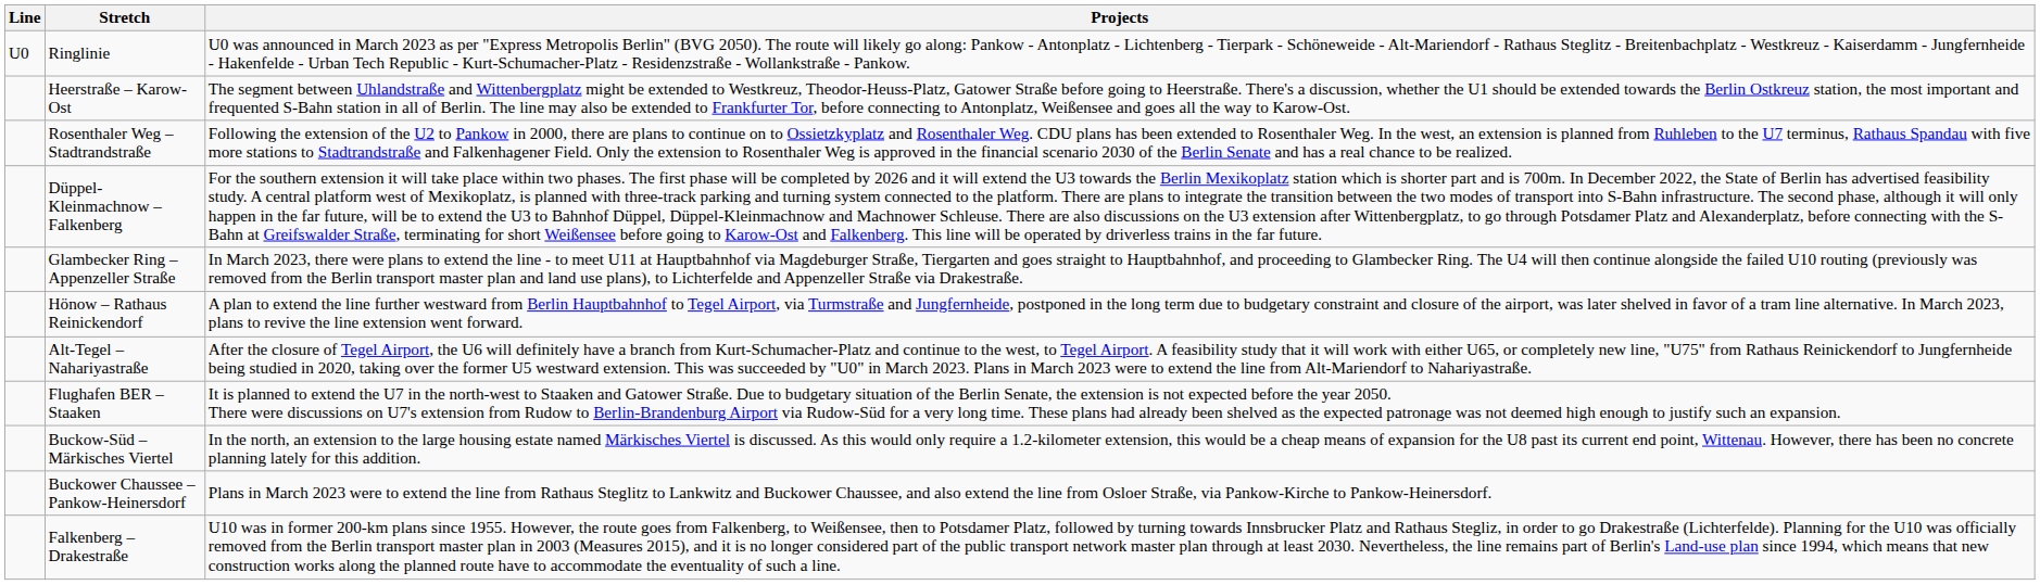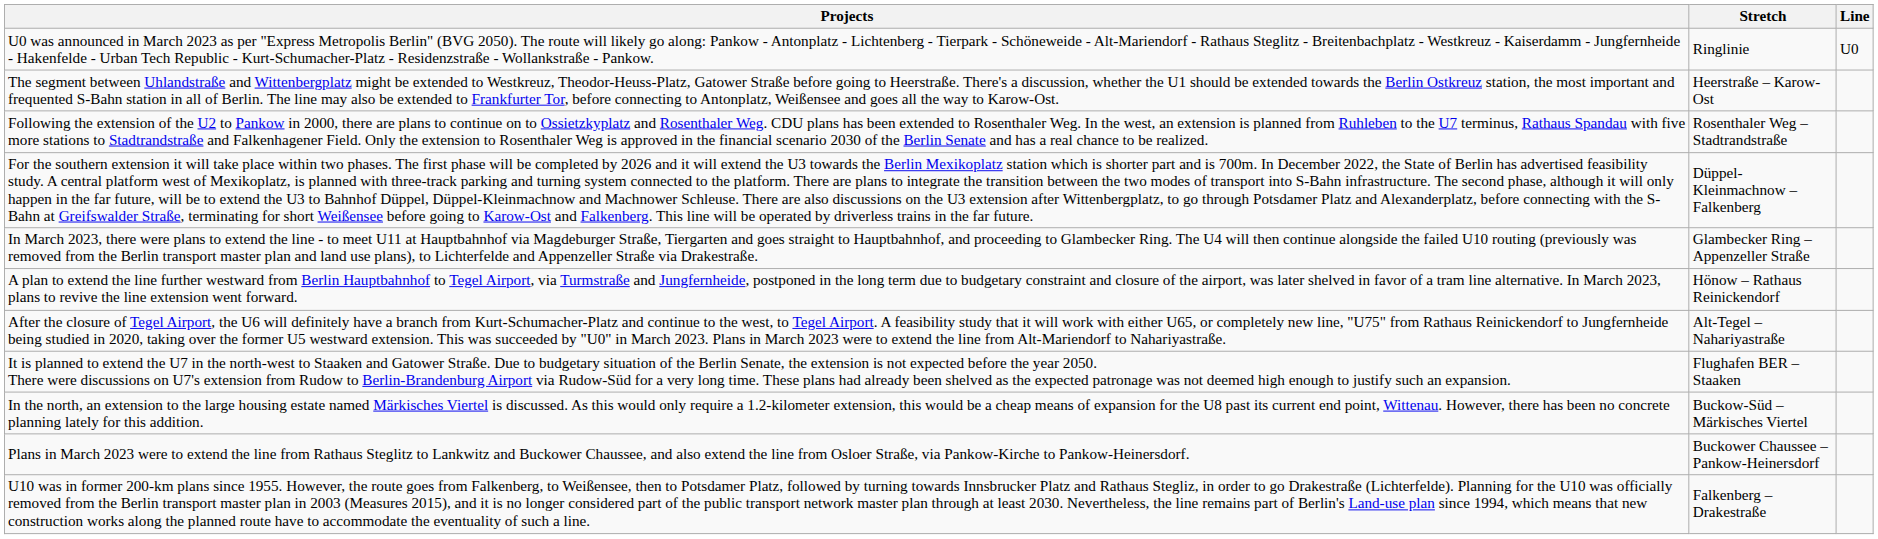 <table class="wikitable">
 <tr>
+<th>Projects</th>
+<th>Stretch</th>
 <th>Line</th>
-<th>Stretch</th>
-<th>Projects</th>
 </tr>
 <tr>
+<td>U0 was announced in March 2023 as per "Express Metropolis Berlin" (BVG 2050). The route will likely go along: Pankow - Antonplatz - Lichtenberg - Tierpark - Schöneweide - Alt-Mariendorf - Rathaus Steglitz - Breitenbachplatz - Westkreuz - Kaiserdamm - Jungfernheide - Hakenfelde - Urban Tech Republic - Kurt-Schumacher-Platz - Residenzstraße - Wollankstraße - Pankow.</td>
+<td>Ringlinie</td>
 <td>U0</td>
-<td>Ringlinie</td>
-<td>U0 was announced in March 2023 as per "Express Metropolis Berlin" (BVG 2050). The route will likely go along: Pankow - Antonplatz - Lichtenberg - Tierpark - Schöneweide - Alt-Mariendorf - Rathaus Steglitz - Breitenbachplatz - Westkreuz - Kaiserdamm - Jungfernheide - Hakenfelde - Urban Tech Republic - Kurt-Schumacher-Platz - Residenzstraße - Wollankstraße - Pankow.</td>
 </tr>
 <tr>
+<td>The segment between <a href='#'>Uhlandstraße</a> and <a href='#'>Wittenbergplatz</a> might be extended to Westkreuz, Theodor-Heuss-Platz, Gatower Straße before going to Heerstraße. There's a discussion, whether the U1 should be extended towards the <a href='#'>Berlin Ostkreuz</a> station, the most important and frequented S-Bahn station in all of Berlin. The line may also be extended to <a href='#'>Frankfurter Tor</a>, before connecting to Antonplatz, Weißensee and goes all the way to Karow-Ost.</td>
+<td>Heerstraße – Karow-Ost</td>
 <td></td>
-<td>Heerstraße – Karow-Ost</td>
-<td>The segment between <a href='#'>Uhlandstraße</a> and <a href='#'>Wittenbergplatz</a> might be extended to Westkreuz, Theodor-Heuss-Platz, Gatower Straße before going to Heerstraße. There's a discussion, whether the U1 should be extended towards the <a href='#'>Berlin Ostkreuz</a> station, the most important and frequented S-Bahn station in all of Berlin. The line may also be extended to <a href='#'>Frankfurter Tor</a>, before connecting to Antonplatz, Weißensee and goes all the way to Karow-Ost.</td>
 </tr>
 <tr>
+<td>Following the extension of the <a href='#'>U2</a> to <a href='#'>Pankow</a> in 2000, there are plans to continue on to <a href='#'>Ossietzkyplatz</a> and <a href='#'>Rosenthaler Weg</a>. CDU plans has been extended to Rosenthaler Weg. In the west, an extension is planned from <a href='#'>Ruhleben</a> to the <a href='#'>U7</a> terminus, <a href='#'>Rathaus Spandau</a> with five more stations to <a href='#'>Stadtrandstraße</a> and Falkenhagener Field. Only the extension to Rosenthaler Weg is approved in the financial scenario 2030 of the <a href='#'>Berlin Senate</a> and has a real chance to be realized.</td>
+<td>Rosenthaler Weg – Stadtrandstraße</td>
 <td></td>
-<td>Rosenthaler Weg – Stadtrandstraße</td>
-<td>Following the extension of the <a href='#'>U2</a> to <a href='#'>Pankow</a> in 2000, there are plans to continue on to <a href='#'>Ossietzkyplatz</a> and <a href='#'>Rosenthaler Weg</a>. CDU plans has been extended to Rosenthaler Weg. In the west, an extension is planned from <a href='#'>Ruhleben</a> to the <a href='#'>U7</a> terminus, <a href='#'>Rathaus Spandau</a> with five more stations to <a href='#'>Stadtrandstraße</a> and Falkenhagener Field. Only the extension to Rosenthaler Weg is approved in the financial scenario 2030 of the <a href='#'>Berlin Senate</a> and has a real chance to be realized.</td>
 </tr>
 <tr>
+<td>For the southern extension it will take place within two phases. The first phase will be completed by 2026 and it will extend the U3 towards the <a href='#'>Berlin Mexikoplatz</a> station which is shorter part and is 700m. In December 2022, the State of Berlin has advertised feasibility study. A central platform west of Mexikoplatz, is planned with three-track parking and turning system connected to the platform. There are plans to integrate the transition between the two modes of transport into S-Bahn infrastructure. The second phase, although it will only happen in the far future, will be to extend the U3 to Bahnhof Düppel, Düppel-Kleinmachnow and Machnower Schleuse. There are also discussions on the U3 extension after Wittenbergplatz, to go through Potsdamer Platz and Alexanderplatz, before connecting with the S-Bahn at <a href='#'>Greifswalder Straße</a>, terminating for short <a href='#'>Weißensee</a> before going to <a href='#'>Karow-Ost</a> and <a href='#'>Falkenberg</a>. This line will be operated by driverless trains in the far future.</td>
+<td>Düppel-Kleinmachnow – Falkenberg</td>
 <td></td>
-<td>Düppel-Kleinmachnow – Falkenberg</td>
-<td>For the southern extension it will take place within two phases. The first phase will be completed by 2026 and it will extend the U3 towards the <a href='#'>Berlin Mexikoplatz</a> station which is shorter part and is 700m. In December 2022, the State of Berlin has advertised feasibility study. A central platform west of Mexikoplatz, is planned with three-track parking and turning system connected to the platform. There are plans to integrate the transition between the two modes of transport into S-Bahn infrastructure. The second phase, although it will only happen in the far future, will be to extend the U3 to Bahnhof Düppel, Düppel-Kleinmachnow and Machnower Schleuse. There are also discussions on the U3 extension after Wittenbergplatz, to go through Potsdamer Platz and Alexanderplatz, before connecting with the S-Bahn at <a href='#'>Greifswalder Straße</a>, terminating for short <a href='#'>Weißensee</a> before going to <a href='#'>Karow-Ost</a> and <a href='#'>Falkenberg</a>. This line will be operated by driverless trains in the far future.</td>
 </tr>
 <tr>
+<td>In March 2023, there were plans to extend the line - to meet U11 at Hauptbahnhof via Magdeburger Straße, Tiergarten and goes straight to Hauptbahnhof, and proceeding to Glambecker Ring. The U4 will then continue alongside the failed U10 routing (previously was removed from the Berlin transport master plan and land use plans), to Lichterfelde and Appenzeller Straße via Drakestraße.</td>
+<td>Glambecker Ring – Appenzeller Straße</td>
 <td></td>
-<td>Glambecker Ring – Appenzeller Straße</td>
-<td>In March 2023, there were plans to extend the line - to meet U11 at Hauptbahnhof via Magdeburger Straße, Tiergarten and goes straight to Hauptbahnhof, and proceeding to Glambecker Ring. The U4 will then continue alongside the failed U10 routing (previously was removed from the Berlin transport master plan and land use plans), to Lichterfelde and Appenzeller Straße via Drakestraße.</td>
 </tr>
 <tr>
+<td>A plan to extend the line further westward from <a href='#'>Berlin Hauptbahnhof</a> to <a href='#'>Tegel Airport</a>, via <a href='#'>Turmstraße</a> and <a href='#'>Jungfernheide</a>, postponed in the long term due to budgetary constraint and closure of the airport, was later shelved in favor of a tram line alternative. In March 2023, plans to revive the line extension went forward.</td>
+<td>Hönow – Rathaus Reinickendorf</td>
 <td></td>
-<td>Hönow – Rathaus Reinickendorf</td>
-<td>A plan to extend the line further westward from <a href='#'>Berlin Hauptbahnhof</a> to <a href='#'>Tegel Airport</a>, via <a href='#'>Turmstraße</a> and <a href='#'>Jungfernheide</a>, postponed in the long term due to budgetary constraint and closure of the airport, was later shelved in favor of a tram line alternative. In March 2023, plans to revive the line extension went forward.</td>
 </tr>
 <tr>
+<td>After the closure of <a href='#'>Tegel Airport</a>, the U6 will definitely have a branch from Kurt-Schumacher-Platz and continue to the west, to <a href='#'>Tegel Airport</a>. A feasibility study that it will work with either U65, or completely new line, "U75" from Rathaus Reinickendorf to Jungfernheide being studied in 2020, taking over the former U5 westward extension. This was succeeded by "U0" in March 2023. Plans in March 2023 were to extend the line from Alt-Mariendorf to Nahariyastraße.</td>
+<td>Alt-Tegel – Nahariyastraße</td>
 <td></td>
-<td>Alt-Tegel – Nahariyastraße</td>
-<td>After the closure of <a href='#'>Tegel Airport</a>, the U6 will definitely have a branch from Kurt-Schumacher-Platz and continue to the west, to <a href='#'>Tegel Airport</a>. A feasibility study that it will work with either U65, or completely new line, "U75" from Rathaus Reinickendorf to Jungfernheide being studied in 2020, taking over the former U5 westward extension. This was succeeded by "U0" in March 2023. Plans in March 2023 were to extend the line from Alt-Mariendorf to Nahariyastraße.</td>
 </tr>
 <tr>
+<td>It is planned to extend the U7 in the north-west to Staaken and Gatower Straße. Due to budgetary situation of the Berlin Senate, the extension is not expected before the year 2050.<br>There were discussions on U7's extension from Rudow to <a href='#'>Berlin-Brandenburg Airport</a> via Rudow-Süd for a very long time. These plans had already been shelved as the expected patronage was not deemed high enough to justify such an expansion.</td>
+<td>Flughafen BER – Staaken</td>
 <td></td>
-<td>Flughafen BER – Staaken</td>
-<td>It is planned to extend the U7 in the north-west to Staaken and Gatower Straße. Due to budgetary situation of the Berlin Senate, the extension is not expected before the year 2050.<br>There were discussions on U7's extension from Rudow to <a href='#'>Berlin-Brandenburg Airport</a> via Rudow-Süd for a very long time. These plans had already been shelved as the expected patronage was not deemed high enough to justify such an expansion.</td>
 </tr>
 <tr>
+<td>In the north, an extension to the large housing estate named <a href='#'>Märkisches Viertel</a> is discussed. As this would only require a 1.2-kilometer extension, this would be a cheap means of expansion for the U8 past its current end point, <a href='#'>Wittenau</a>. However, there has been no concrete planning lately for this addition.</td>
+<td>Buckow-Süd – Märkisches Viertel</td>
 <td></td>
-<td>Buckow-Süd – Märkisches Viertel</td>
-<td>In the north, an extension to the large housing estate named <a href='#'>Märkisches Viertel</a> is discussed. As this would only require a 1.2-kilometer extension, this would be a cheap means of expansion for the U8 past its current end point, <a href='#'>Wittenau</a>. However, there has been no concrete planning lately for this addition.</td>
 </tr>
 <tr>
+<td>Plans in March 2023 were to extend the line from Rathaus Steglitz to Lankwitz and Buckower Chaussee, and also extend the line from Osloer Straße, via Pankow-Kirche to Pankow-Heinersdorf.</td>
+<td>Buckower Chaussee – Pankow-Heinersdorf</td>
 <td></td>
-<td>Buckower Chaussee – Pankow-Heinersdorf</td>
-<td>Plans in March 2023 were to extend the line from Rathaus Steglitz to Lankwitz and Buckower Chaussee, and also extend the line from Osloer Straße, via Pankow-Kirche to Pankow-Heinersdorf.</td>
 </tr>
 <tr>
+<td>U10 was in former 200-km plans since 1955. However, the route goes from Falkenberg, to Weißensee, then to Potsdamer Platz, followed by turning towards Innsbrucker Platz and Rathaus Stegliz, in order to go Drakestraße (Lichterfelde). Planning for the U10 was officially removed from the Berlin transport master plan in 2003 (Measures 2015), and it is no longer considered part of the public transport network master plan through at least 2030. Nevertheless, the line remains part of Berlin's <a href='#'>Land-use plan</a> since 1994, which means that new construction works along the planned route have to accommodate the eventuality of such a line.</td>
+<td>Falkenberg – Drakestraße</td>
 <td></td>
-<td>Falkenberg – Drakestraße</td>
-<td>U10 was in former 200-km plans since 1955. However, the route goes from Falkenberg, to Weißensee, then to Potsdamer Platz, followed by turning towards Innsbrucker Platz and Rathaus Stegliz, in order to go Drakestraße (Lichterfelde). Planning for the U10 was officially removed from the Berlin transport master plan in 2003 (Measures 2015), and it is no longer considered part of the public transport network master plan through at least 2030. Nevertheless, the line remains part of Berlin's <a href='#'>Land-use plan</a> since 1994, which means that new construction works along the planned route have to accommodate the eventuality of such a line.</td>
 </tr>
 </table>
